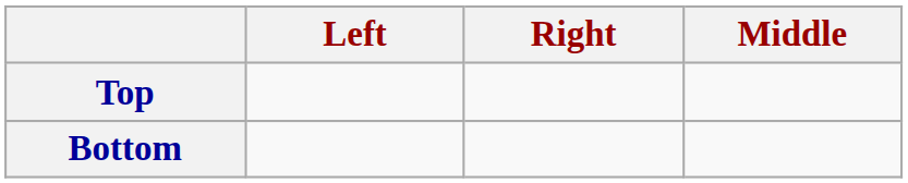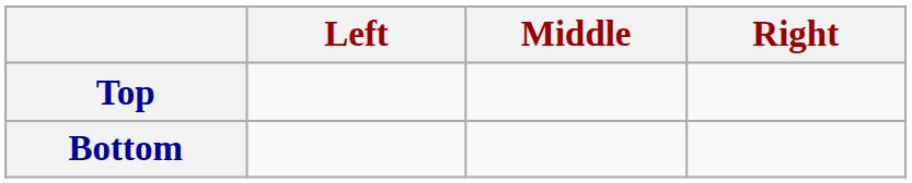 <table class="wikitable" style="float: right; text-align: center;">
 <tr>
 <th></th>
 <th scope="col" style="color: #900; width: 90px;">Left</th>
+<th scope="col" style="color: #900; width: 90px;">Middle</th>
 <th scope="col" style="color: #900; width: 90px;">Right</th>
-<th scope="col" style="color: #900; width: 90px;">Middle</th>
 </tr>
 <tr>
 <th scope="col" style="color: #009; width: 100px;">Top</th>
 <td></td>
 <td></td>
 <td></td>
 </tr>
 <tr>
 <th scope="col" style="color: #009;">Bottom</th>
 <td></td>
 <td></td>
 <td></td>
 </tr>
 </table>
